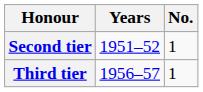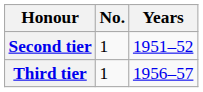 <table class="wikitable plainrowheaders">
 <tr>
 <th scope=col>Honour</th>
+<th scope=col>No.</th>
 <th scope=col>Years</th>
-<th scope=col>No.</th>
 </tr>
 <tr>
 <th scope=row><a href='#'>Second tier</a></th>
+<td>1</td>
 <td><a href='#'>1951–52</a></td>
-<td>1</td>
 </tr>
 <tr>
 <th scope=row><a href='#'>Third tier</a></th>
+<td>1</td>
 <td><a href='#'>1956–57</a></td>
-<td>1</td>
 </tr>
 </table>
